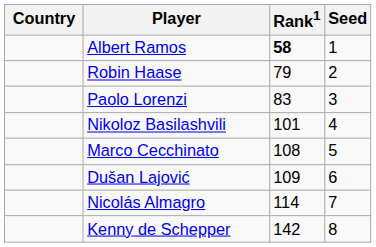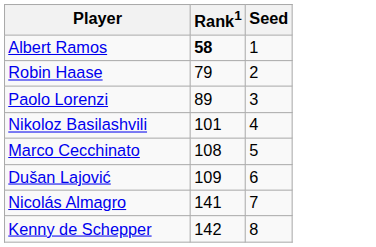 <table class="sortable wikitable">
 <tr>
-<th width="70">Country</th>
 <th width="175">Player</th>
 <th>Rank<sup>1</sup></th>
 <th>Seed</th>
 </tr>
 <tr>
-<td></td>
 <td><a href='#'>Albert Ramos</a></td>
 <td><strong>58</strong></td>
 <td>1</td>
 </tr>
 <tr>
-<td></td>
 <td><a href='#'>Robin Haase</a></td>
 <td>79</td>
 <td>2</td>
 </tr>
 <tr>
-<td></td>
 <td><a href='#'>Paolo Lorenzi</a></td>
-<td>83</td>
+<td>89</td>
 <td>3</td>
 </tr>
 <tr>
-<td></td>
 <td><a href='#'>Nikoloz Basilashvili</a></td>
 <td>101</td>
 <td>4</td>
 </tr>
 <tr>
-<td></td>
 <td><a href='#'>Marco Cecchinato</a></td>
 <td>108</td>
 <td>5</td>
 </tr>
 <tr>
-<td></td>
 <td><a href='#'>Dušan Lajović</a></td>
 <td>109</td>
 <td>6</td>
 </tr>
 <tr>
-<td></td>
 <td><a href='#'>Nicolás Almagro</a></td>
-<td>114</td>
+<td>141</td>
 <td>7</td>
 </tr>
 <tr>
-<td></td>
 <td><a href='#'>Kenny de Schepper</a></td>
 <td>142</td>
 <td>8</td>
 </tr>
 </table>
